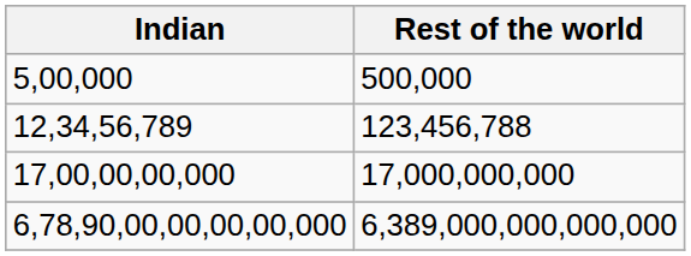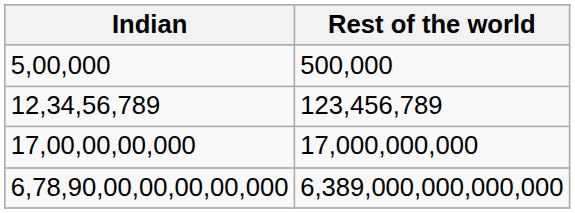 <table class="wikitable" style="clear:both;margin:1em auto;text-align:left">
 <tr>
 <th>Indian</th>
 <th>Rest of the world</th>
 </tr>
 <tr>
 <td>5,00,000</td>
 <td>500,000</td>
 </tr>
 <tr>
 <td>12,34,56,789</td>
-<td>123,456,788</td>
+<td>123,456,789</td>
 </tr>
 <tr>
 <td>17,00,00,00,000</td>
 <td>17,000,000,000</td>
 </tr>
 <tr>
 <td>6,78,90,00,00,00,00,000</td>
 <td>6,389,000,000,000,000</td>
 </tr>
 </table>
